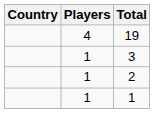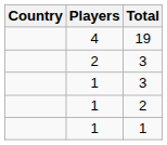 <table class="sortable wikitable">
 <tr>
 <th>Country</th>
 <th>Players</th>
 <th>Total</th>
 </tr>
 <tr>
 <td></td>
 <td align=center>4</td>
 <td align=center>19</td>
+</tr>
+<tr>
+<td></td>
+<td align=center>2</td>
+<td align=center>3</td>
 </tr>
 <tr>
 <td></td>
 <td align=center>1</td>
 <td align=center>3</td>
 </tr>
 <tr>
 <td></td>
 <td align=center>1</td>
 <td align=center>2</td>
 </tr>
 <tr>
 <td></td>
 <td align=center>1</td>
 <td align=center>1</td>
 </tr>
 </table>
